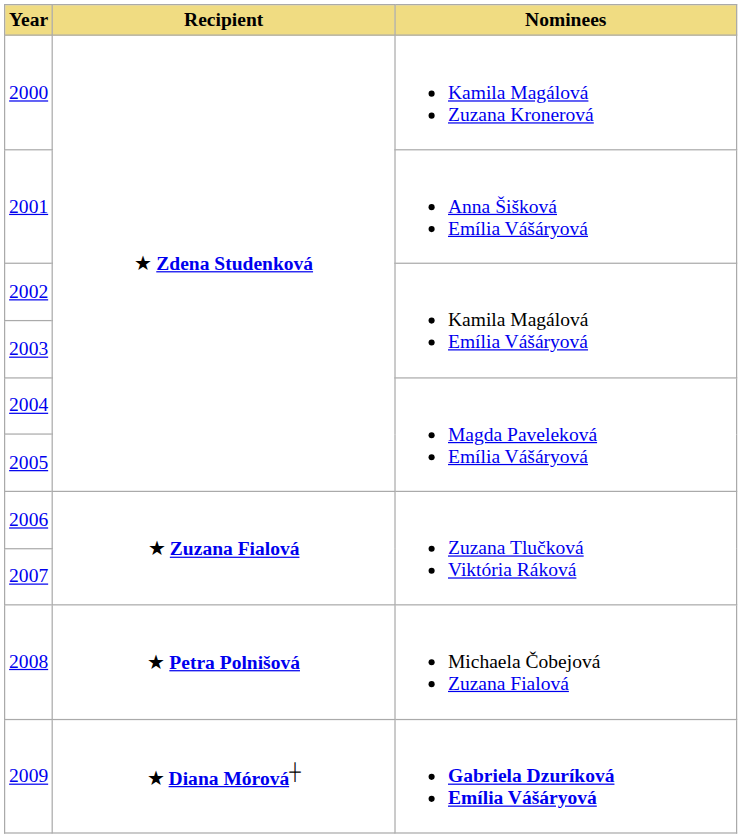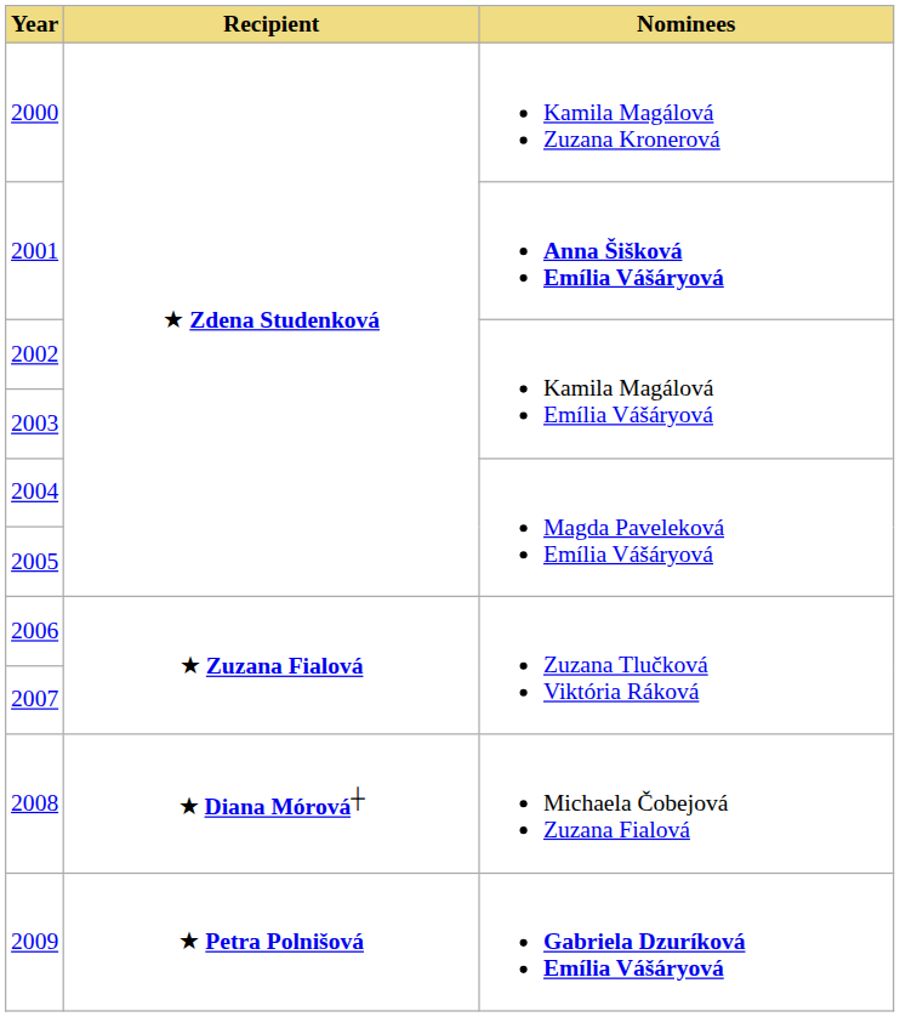 <table class=wikitable sortable style="background:white">
 <tr>
 <th style=background:#F0DC82>Year</th>
 <th style=background:#F0DC82 width=273>Recipient</th>
 <th style=background:#F0DC82 width=273>Nominees</th>
 </tr>
 <tr>
 <td><a href='#'>2000</a></td>
 <td align=center rowspan=6>★ <strong><a href='#'>Zdena Studenková</a></strong> <br></td>
 <td><br><ul><li><a href='#'>Kamila Magálová</a></li><li><a href='#'>Zuzana Kronerová</a></li></ul></td>
 </tr>
 <tr>
 <td><a href='#'>2001</a></td>
-<td><br><ul><li><a href='#'>Anna Šišková</a></li><li><a href='#'>Emília Vášáryová</a></li></ul></td>
+<td><strong><br><ul><li><a href='#'>Anna Šišková</a></li><li><a href='#'>Emília Vášáryová</a></li></ul></strong></td>
 </tr>
 <tr>
 <td><a href='#'>2002</a></td>
 <td rowspan=2><br><ul><li>Kamila Magálová</li><li><a href='#'>Emília Vášáryová</a></li></ul></td>
 </tr>
 <tr>
 <td><a href='#'>2003</a></td>
 </tr>
 <tr>
 <td><a href='#'>2004</a></td>
 <td rowspan=2><br><ul><li><a href='#'>Magda Paveleková</a></li><li><a href='#'>Emília Vášáryová</a></li></ul></td>
 </tr>
 <tr>
 <td><a href='#'>2005</a></td>
 </tr>
 <tr>
 <td><a href='#'>2006</a></td>
 <td align=center rowspan=2>★ <strong><a href='#'>Zuzana Fialová</a></strong> <br></td>
 <td rowspan=2><br><ul><li><a href='#'>Zuzana Tlučková</a></li><li><a href='#'>Viktória Ráková</a></li></ul></td>
 </tr>
 <tr>
 <td><a href='#'>2007</a></td>
 </tr>
 <tr>
 <td><a href='#'>2008</a></td>
-<td align=center>★ <strong><a href='#'>Petra Polnišová</a></strong></td>
+<td align=center>★ <strong><a href='#'>Diana Mórová</a></strong><sup>┼</sup></td>
 <td><br><ul><li>Michaela Čobejová</li><li><a href='#'>Zuzana Fialová</a></li></ul></td>
 </tr>
 <tr>
 <td><a href='#'>2009</a></td>
-<td align=center>★ <strong><a href='#'>Diana Mórová</a></strong><sup>┼</sup></td>
+<td align=center>★ <strong><a href='#'>Petra Polnišová</a></strong></td>
 <td><strong><br><ul><li><a href='#'>Gabriela Dzuríková</a></li><li><a href='#'>Emília Vášáryová</a></li></ul></strong></td>
 </tr>
 </table>
